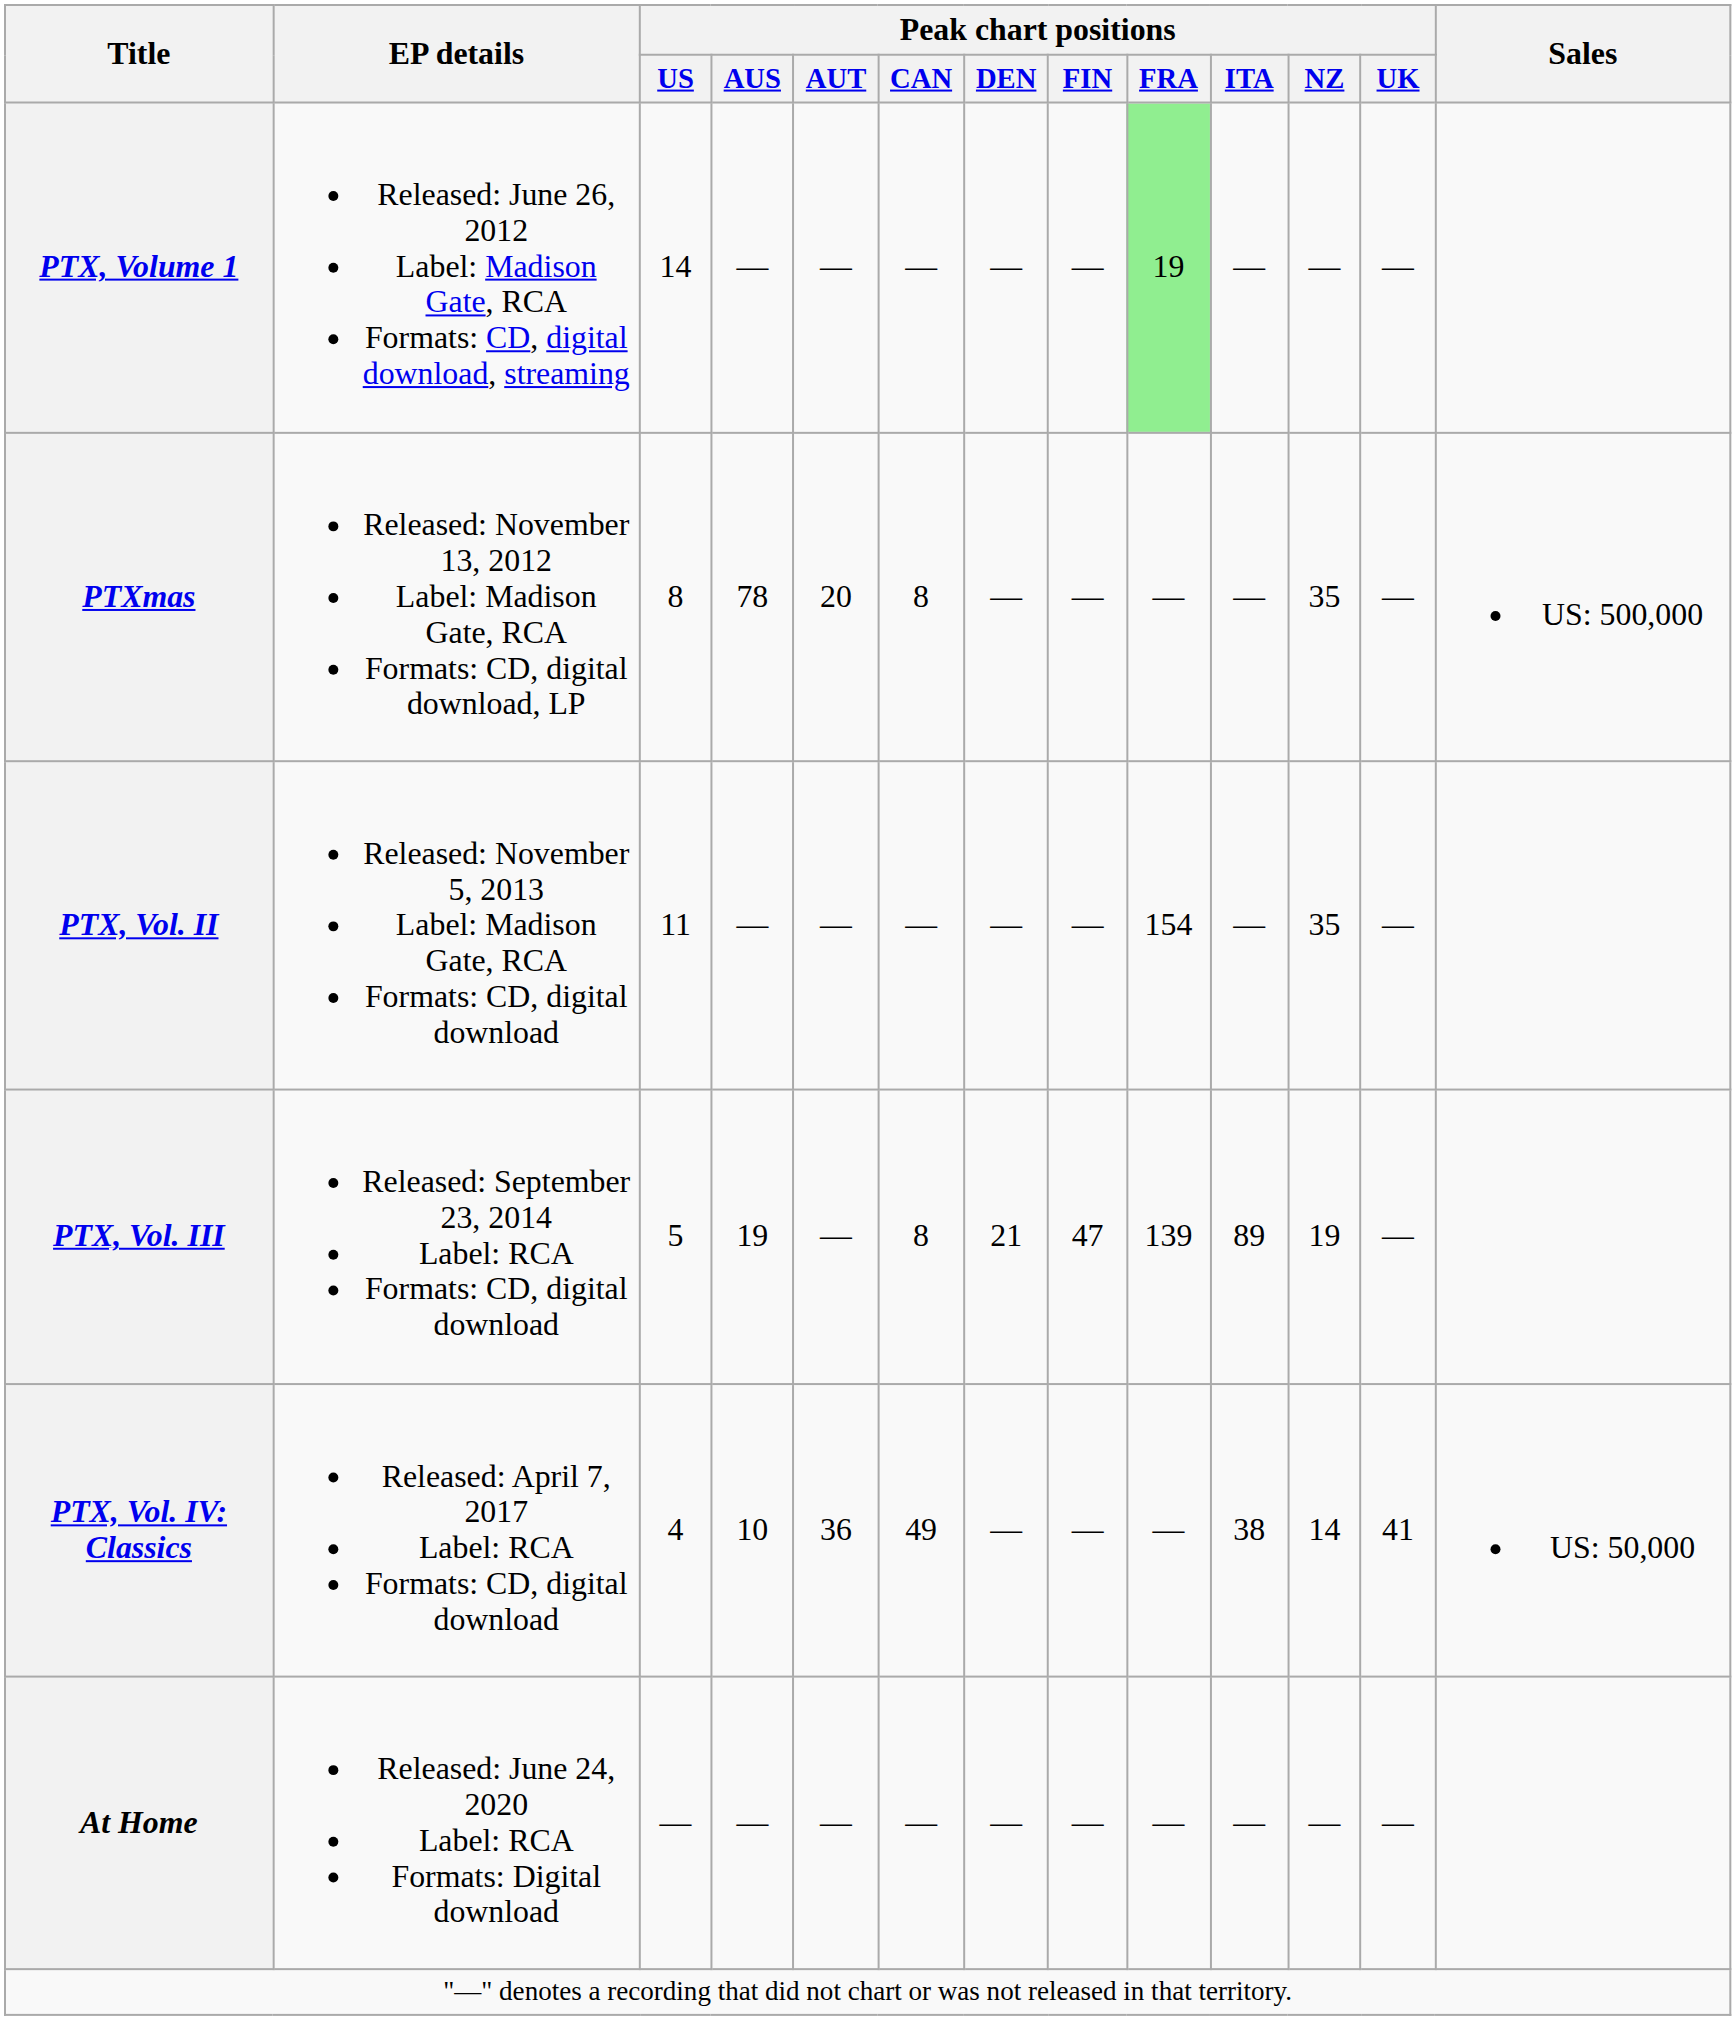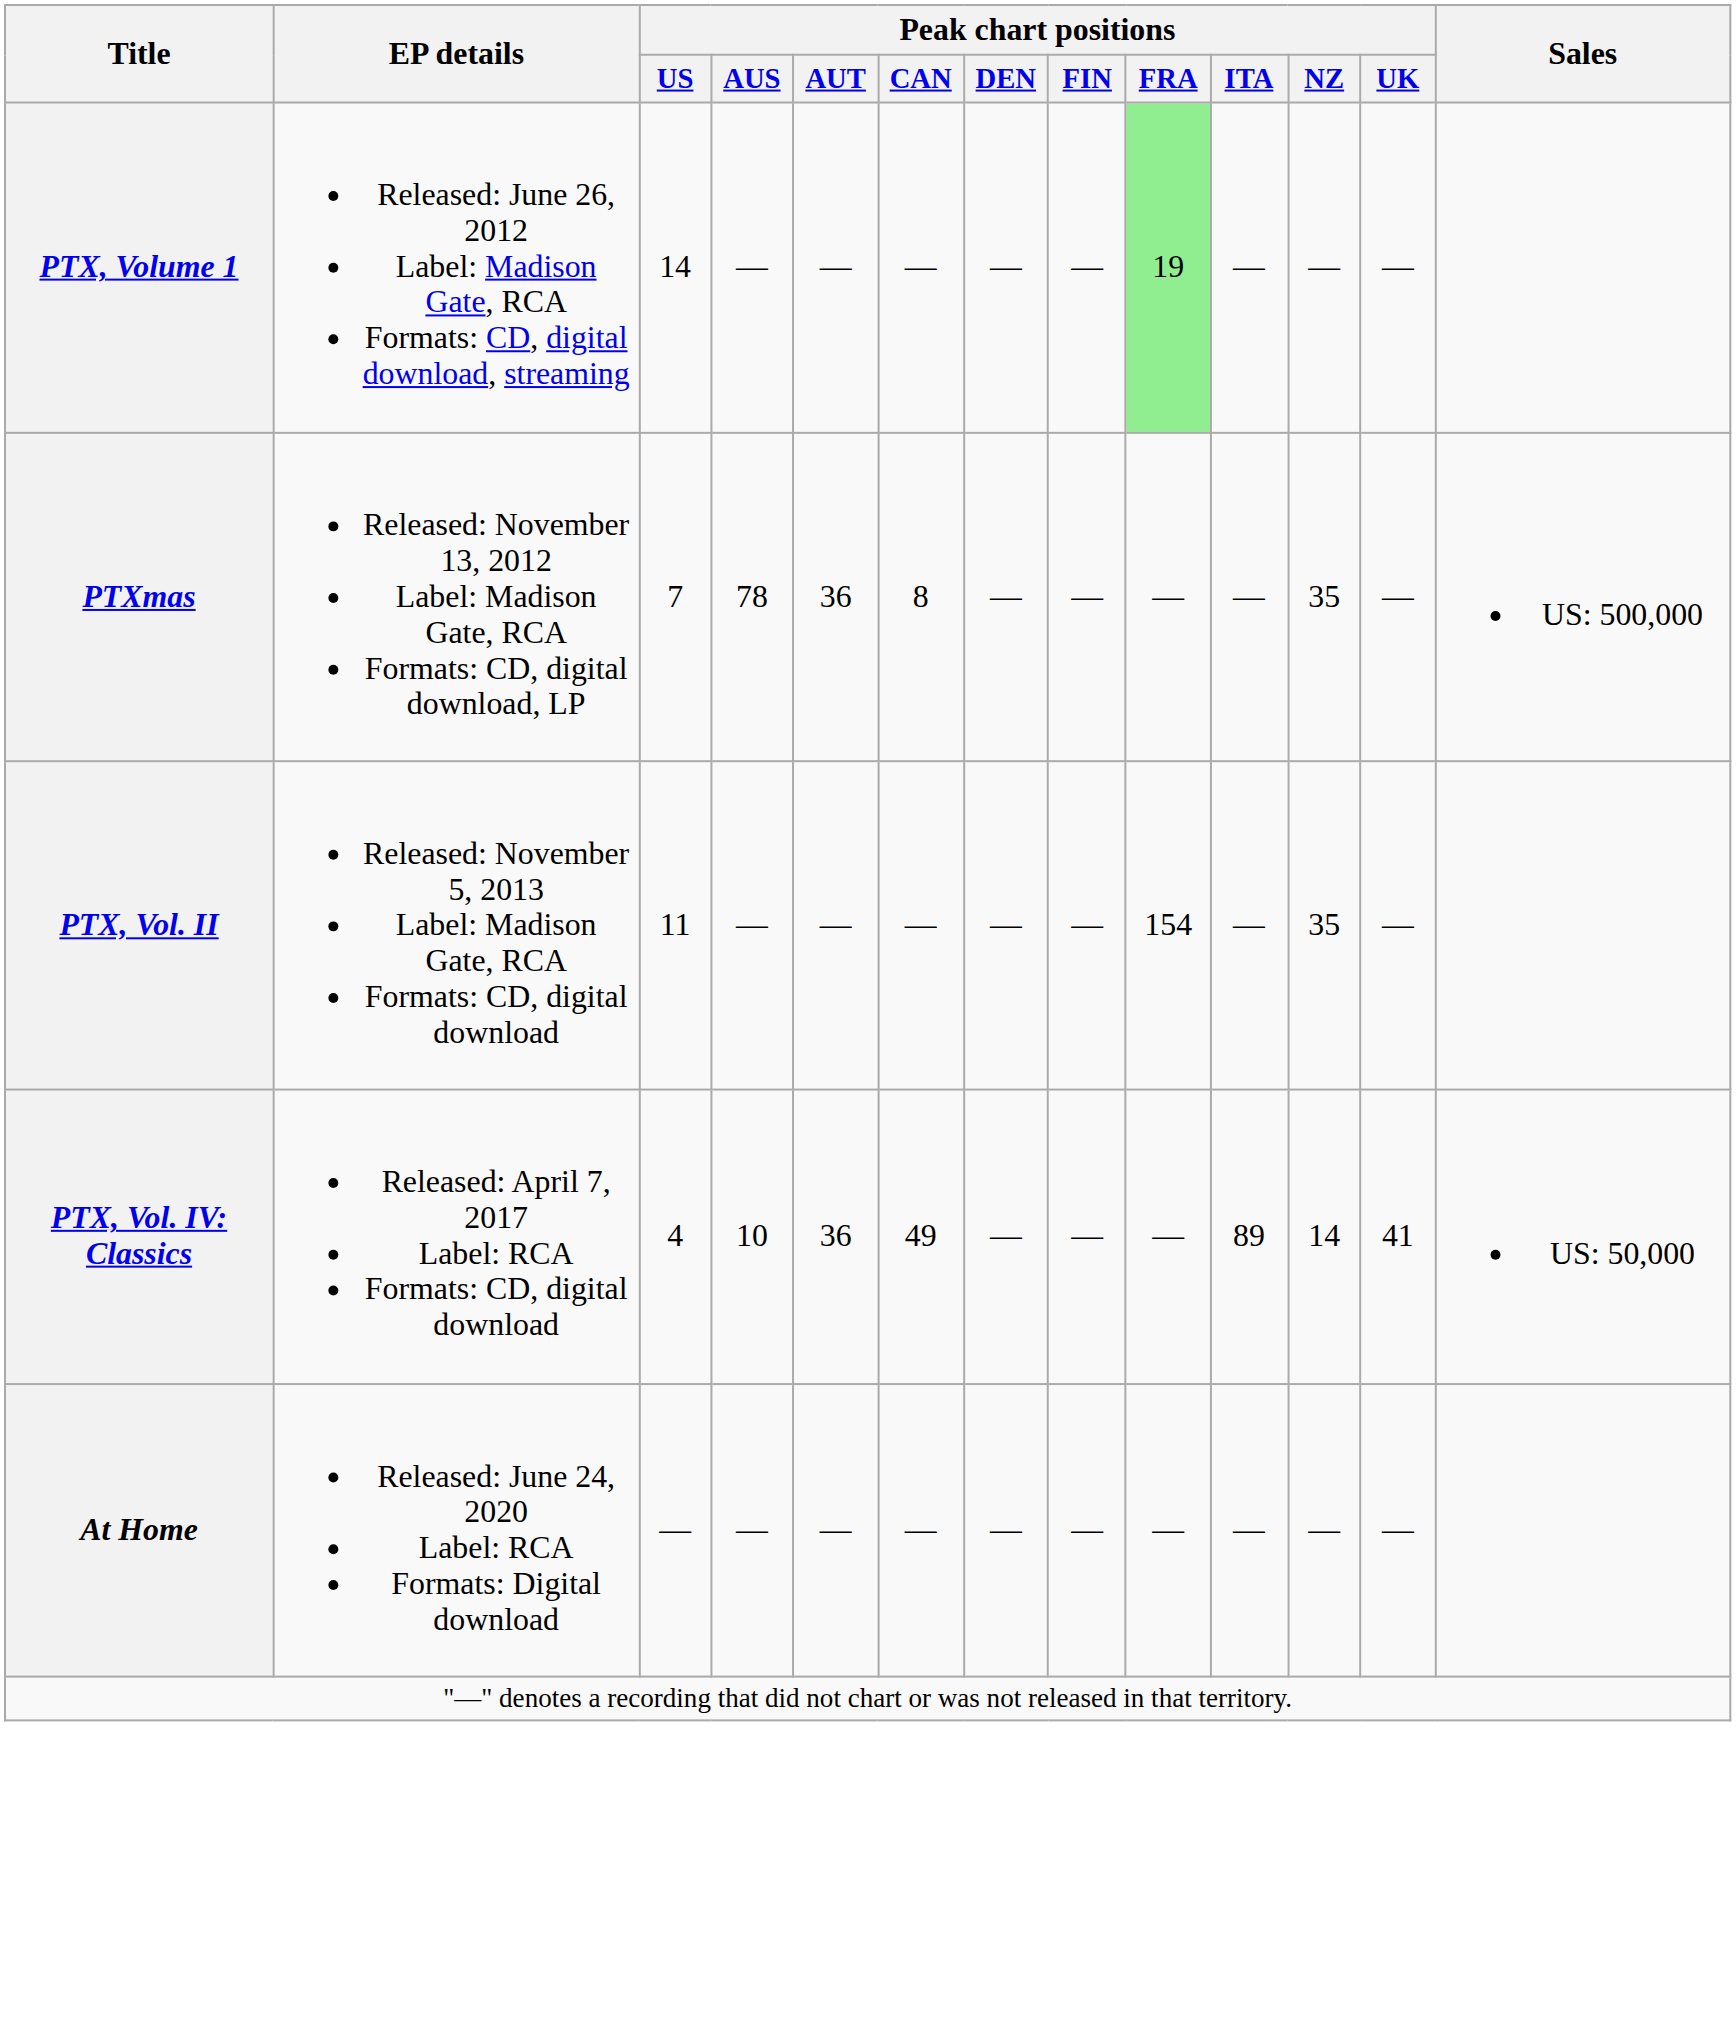 <table class="wikitable plainrowheaders" style="text-align:center;">
 <tr>
 <th scope="col" rowspan="2" style="width:14em;">Title</th>
 <th scope="col" rowspan="2" style="width:17em;">EP details</th>
 <th scope="col" colspan="10">Peak chart positions</th>
 <th scope="col" rowspan="2" style="width:13em;">Sales</th>
 </tr>
 <tr>
 <th scope="col" style="width:3em;font-size:90%;"><a href='#'>US</a><br></th>
 <th scope="col" style="width:3em;font-size:90%;"><a href='#'>AUS</a><br></th>
 <th scope="col" style="width:3em;font-size:90%;"><a href='#'>AUT</a><br></th>
 <th scope="col" style="width:3em;font-size:90%;"><a href='#'>CAN</a><br></th>
 <th scope="col" style="width:3em;font-size:90%;"><a href='#'>DEN</a><br></th>
 <th scope="col" style="width:3em;font-size:90%;"><a href='#'>FIN</a><br></th>
 <th scope="col" style="width:3em;font-size:90%;"><a href='#'>FRA</a><br></th>
 <th scope="col" style="width:3em;font-size:90%;"><a href='#'>ITA</a><br></th>
 <th scope="col" style="width:3em;font-size:90%;"><a href='#'>NZ</a><br></th>
 <th scope="col" style="width:3em;font-size:90%;"><a href='#'>UK</a><br></th>
 </tr>
 <tr>
 <th scope="row"><em><a href='#'>PTX, Volume 1</a></em></th>
 <td><br><ul><li>Released: June 26, 2012</li><li>Label: <a href='#'>Madison Gate</a>, RCA </li><li>Formats: <a href='#'>CD</a>, <a href='#'>digital download</a>, <a href='#'>streaming</a></li></ul></td>
 <td>14</td>
 <td>—</td>
 <td>—</td>
 <td>—</td>
 <td>—</td>
 <td>—</td>
 <td style="background: lightgreen;">19</td>
 <td>—</td>
 <td>—</td>
 <td>—</td>
 <td></td>
 </tr>
 <tr>
 <th scope="row"><em><a href='#'>PTXmas</a></em></th>
 <td><br><ul><li>Released: November 13, 2012</li><li>Label: Madison Gate, RCA </li><li>Formats: CD, digital download, LP</li></ul></td>
-<td>8</td>
+<td>7</td>
 <td>78</td>
-<td>20</td>
+<td>36</td>
 <td>8</td>
 <td>—</td>
 <td>—</td>
 <td>—</td>
 <td>—</td>
 <td>35</td>
 <td>—</td>
 <td><br><ul><li>US: 500,000</li></ul></td>
 </tr>
 <tr>
 <th scope="row"><em><a href='#'>PTX, Vol. II</a></em></th>
 <td><br><ul><li>Released: November 5, 2013</li><li>Label: Madison Gate, RCA </li><li>Formats: CD, digital download</li></ul></td>
 <td>11</td>
 <td>—</td>
 <td>—</td>
 <td>—</td>
 <td>—</td>
 <td>—</td>
 <td>154</td>
 <td>—</td>
 <td>35</td>
 <td>—</td>
 <td></td>
 </tr>
 <tr>
-<th scope="row"><em><a href='#'>PTX, Vol. III</a></em></th>
-<td><br><ul><li>Released: September 23, 2014</li><li>Label: RCA</li><li>Formats: CD, digital download</li></ul></td>
-<td>5</td>
-<td>19</td>
-<td>—</td>
-<td>8</td>
-<td>21</td>
-<td>47</td>
-<td>139</td>
-<td>89</td>
-<td>19</td>
-<td>—</td>
-<td></td>
-</tr>
-<tr>
 <th scope="row"><em><a href='#'>PTX, Vol. IV: Classics</a></em></th>
 <td><br><ul><li>Released: April 7, 2017</li><li>Label: RCA</li><li>Formats: CD, digital download</li></ul></td>
 <td>4</td>
 <td>10</td>
 <td>36</td>
 <td>49</td>
 <td>—</td>
 <td>—</td>
 <td>—</td>
-<td>38</td>
+<td>89</td>
 <td>14</td>
 <td>41</td>
 <td><br><ul><li>US: 50,000</li></ul></td>
 </tr>
 <tr>
 <th scope="row"><em>At Home</em></th>
 <td><br><ul><li>Released: June 24, 2020</li><li>Label: RCA</li><li>Formats: Digital download</li></ul></td>
 <td>—</td>
 <td>—</td>
 <td>—</td>
 <td>—</td>
 <td>—</td>
 <td>—</td>
 <td>—</td>
 <td>—</td>
 <td>—</td>
 <td>—</td>
 <td></td>
 </tr>
 <tr>
 <td colspan="13" style="font-size:85%">"—" denotes a recording that did not chart or was not released in that territory.</td>
 </tr>
 </table>
